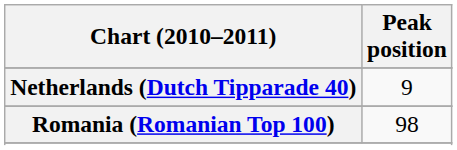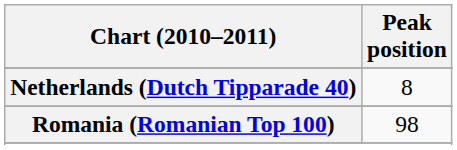 <table class="wikitable plainrowheaders sortable">
 <tr>
 <th scope="col">Chart (2010–2011)</th>
 <th scope="col">Peak<br>position</th>
 </tr>
 <tr>
 </tr>
 <tr>
 </tr>
 <tr>
 </tr>
 <tr>
 </tr>
 <tr>
 </tr>
 <tr>
 <th scope="row">Netherlands (<a href='#'>Dutch Tipparade 40</a>)</th>
-<td style="text-align:center;">9</td>
+<td style="text-align:center;">8</td>
 </tr>
 <tr>
 </tr>
 <tr>
 <th scope="row">Romania (<a href='#'>Romanian Top 100</a>)</th>
 <td style="text-align:center;">98</td>
 </tr>
 <tr>
 </tr>
 <tr>
 </tr>
 <tr>
 </tr>
 <tr>
 </tr>
 <tr>
 </tr>
 <tr>
 </tr>
 <tr>
 </tr>
 <tr>
 </tr>
 </table>
